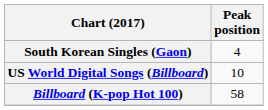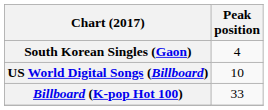 <table class="wikitable plainrowheaders" style="text-align:center;">
 <tr>
 <th>Chart (2017)</th>
 <th>Peak<br>position</th>
 </tr>
 <tr>
 <th scope=row>South Korean Singles (<a href='#'>Gaon</a>)</th>
 <td>4</td>
 </tr>
 <tr>
 <th scope=row>US <a href='#'>World Digital Songs</a> (<em><a href='#'>Billboard</a></em>)</th>
 <td>10</td>
 </tr>
 <tr>
 <th scope=row><em><a href='#'>Billboard</a></em> (<a href='#'>K-pop Hot 100</a>)</th>
-<td>58</td>
+<td>33</td>
 </tr>
 <tr>
 </tr>
 </table>
